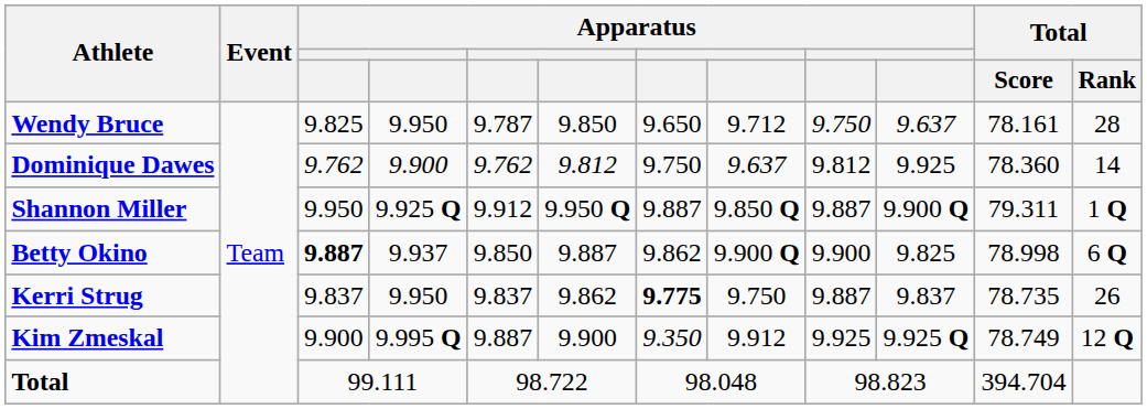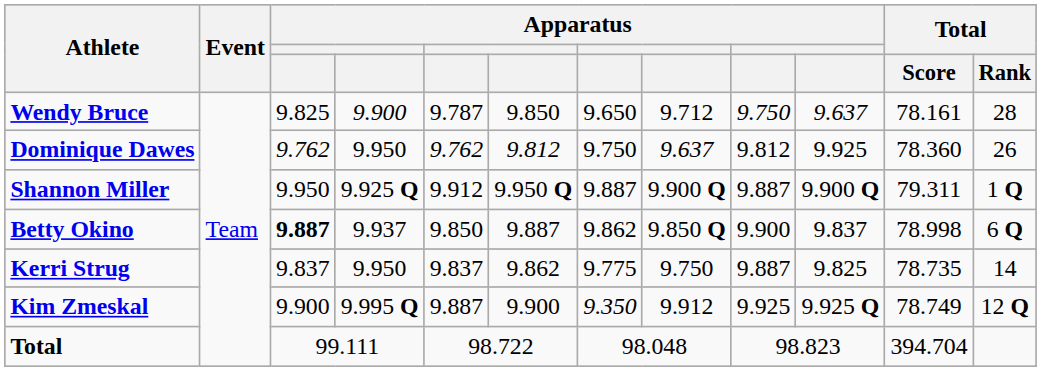 <table class=wikitable style=font-size:90%;text-align:center>
 <tr>
 <th rowspan=3>Athlete</th>
 <th rowspan=3>Event</th>
 <th colspan=8>Apparatus</th>
 <th colspan=2 rowspan=2>Total</th>
 </tr>
 <tr style=font-size:95%>
 <th colspan=2></th>
 <th colspan=2></th>
 <th colspan=2></th>
 <th colspan=2></th>
 </tr>
 <tr style=font-size:95%>
 <th></th>
 <th></th>
 <th></th>
 <th></th>
 <th></th>
 <th></th>
 <th></th>
 <th></th>
 <th>Score</th>
 <th>Rank</th>
 </tr>
 <tr>
 <td align=left><strong><a href='#'>Wendy Bruce</a></strong></td>
 <td align=left rowspan=7><a href='#'>Team</a></td>
 <td>9.825</td>
-<td>9.950</td>
+<td><em>9.900</em></td>
 <td>9.787</td>
 <td>9.850</td>
 <td>9.650</td>
 <td>9.712</td>
 <td><em>9.750</em></td>
 <td><em>9.637</em></td>
 <td>78.161</td>
 <td>28</td>
 </tr>
 <tr>
 <td align=left><strong><a href='#'>Dominique Dawes</a></strong></td>
 <td><em>9.762</em></td>
-<td><em>9.900</em></td>
+<td>9.950</td>
 <td><em>9.762</em></td>
 <td><em>9.812</em></td>
 <td>9.750</td>
 <td><em>9.637</em></td>
 <td>9.812</td>
 <td>9.925</td>
 <td>78.360</td>
-<td>14</td>
+<td>26</td>
 </tr>
 <tr>
 <td align=left><strong><a href='#'>Shannon Miller</a></strong></td>
 <td>9.950</td>
 <td>9.925 <strong>Q</strong></td>
 <td>9.912</td>
 <td>9.950 <strong>Q</strong></td>
 <td>9.887</td>
-<td>9.850 <strong>Q</strong></td>
+<td>9.900 <strong>Q</strong></td>
 <td>9.887</td>
 <td>9.900 <strong>Q</strong></td>
 <td>79.311</td>
 <td>1 <strong>Q</strong></td>
 </tr>
 <tr>
 <td align=left><strong><a href='#'>Betty Okino</a></strong></td>
 <td><strong>9.887</strong></td>
 <td>9.937</td>
 <td>9.850</td>
 <td>9.887</td>
 <td>9.862</td>
-<td>9.900 <strong>Q</strong></td>
+<td>9.850 <strong>Q</strong></td>
 <td>9.900</td>
-<td>9.825</td>
+<td>9.837</td>
 <td>78.998</td>
 <td>6 <strong>Q</strong></td>
 </tr>
 <tr>
 <td align=left><strong><a href='#'>Kerri Strug</a></strong></td>
 <td>9.837</td>
 <td>9.950</td>
 <td>9.837</td>
 <td>9.862</td>
-<td><strong>9.775</strong></td>
+<td>9.775</td>
 <td>9.750</td>
 <td>9.887</td>
-<td>9.837</td>
+<td>9.825</td>
 <td>78.735</td>
-<td>26</td>
+<td>14</td>
 </tr>
 <tr>
 <td align=left><strong><a href='#'>Kim Zmeskal</a></strong></td>
 <td>9.900</td>
 <td>9.995 <strong>Q</strong></td>
 <td>9.887</td>
 <td>9.900</td>
 <td><em>9.350</em></td>
 <td>9.912</td>
 <td>9.925</td>
 <td>9.925 <strong>Q</strong></td>
 <td>78.749</td>
 <td>12 <strong>Q</strong></td>
 </tr>
 <tr>
 <td align=left><strong>Total</strong></td>
 <td colspan=2>99.111</td>
 <td colspan=2>98.722</td>
 <td colspan=2>98.048</td>
 <td colspan=2>98.823</td>
 <td>394.704</td>
 <td></td>
 </tr>
 </table>
